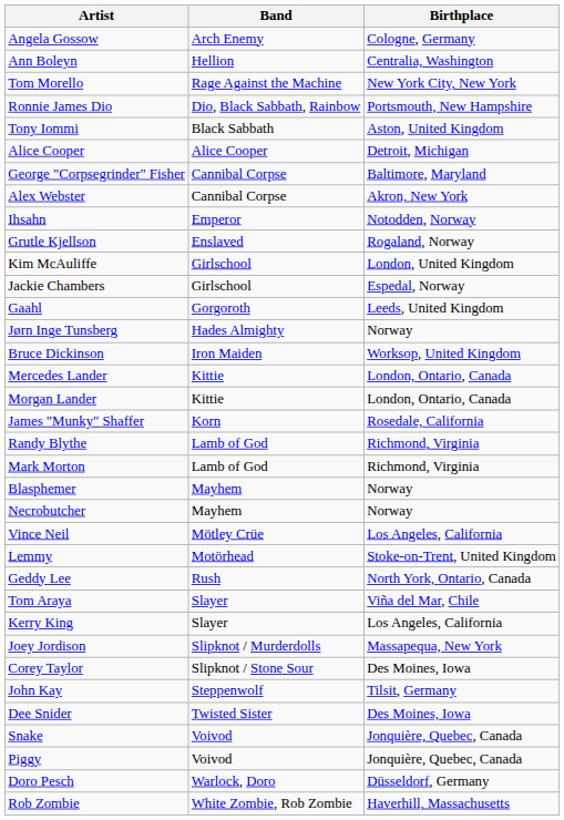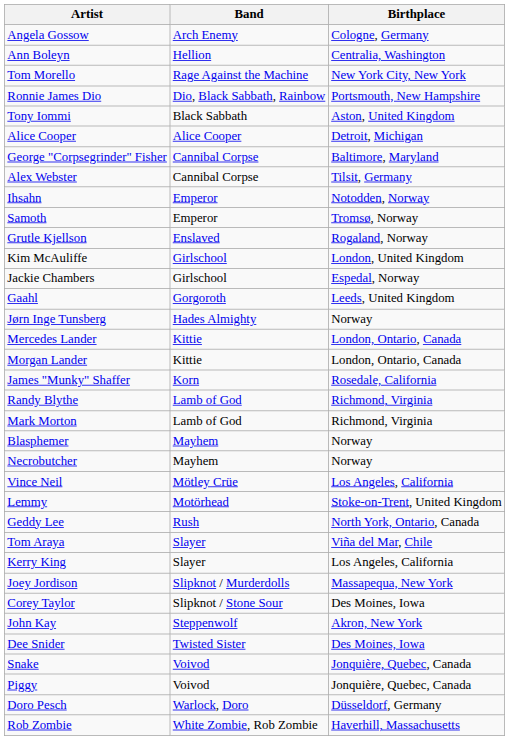 <table class="wikitable">
 <tr>
 <th>Artist</th>
 <th>Band</th>
 <th>Birthplace</th>
 </tr>
 <tr>
 <td><a href='#'>Angela Gossow</a></td>
 <td><a href='#'>Arch Enemy</a></td>
 <td><a href='#'>Cologne</a>, <a href='#'>Germany</a></td>
 </tr>
 <tr>
 <td><a href='#'>Ann Boleyn</a></td>
 <td><a href='#'>Hellion</a></td>
 <td><a href='#'>Centralia, Washington</a></td>
 </tr>
 <tr>
 <td><a href='#'>Tom Morello</a></td>
 <td><a href='#'>Rage Against the Machine</a></td>
 <td><a href='#'>New York City, New York</a></td>
 </tr>
 <tr>
 <td><a href='#'>Ronnie James Dio</a></td>
 <td><a href='#'>Dio</a>, <a href='#'>Black Sabbath</a>, <a href='#'>Rainbow</a></td>
 <td><a href='#'>Portsmouth, New Hampshire</a></td>
 </tr>
 <tr>
 <td><a href='#'>Tony Iommi</a></td>
 <td>Black Sabbath</td>
 <td><a href='#'>Aston</a>, <a href='#'>United Kingdom</a></td>
 </tr>
 <tr>
 <td><a href='#'>Alice Cooper</a></td>
 <td><a href='#'>Alice Cooper</a></td>
 <td><a href='#'>Detroit</a>, <a href='#'>Michigan</a></td>
 </tr>
 <tr>
 <td><a href='#'>George "Corpsegrinder" Fisher</a></td>
 <td><a href='#'>Cannibal Corpse</a></td>
 <td><a href='#'>Baltimore</a>, <a href='#'>Maryland</a></td>
 </tr>
 <tr>
 <td><a href='#'>Alex Webster</a></td>
 <td>Cannibal Corpse</td>
-<td><a href='#'>Akron, New York</a></td>
+<td><a href='#'>Tilsit</a>, <a href='#'>Germany</a></td>
 </tr>
 <tr>
 <td><a href='#'>Ihsahn</a></td>
 <td><a href='#'>Emperor</a></td>
 <td><a href='#'>Notodden</a>, <a href='#'>Norway</a></td>
+</tr>
+<tr>
+<td><a href='#'>Samoth</a></td>
+<td>Emperor</td>
+<td><a href='#'>Tromsø</a>, Norway</td>
 </tr>
 <tr>
 <td><a href='#'>Grutle Kjellson</a></td>
 <td><a href='#'>Enslaved</a></td>
 <td><a href='#'>Rogaland</a>, Norway</td>
 </tr>
 <tr>
 <td>Kim McAuliffe</td>
 <td><a href='#'>Girlschool</a></td>
 <td><a href='#'>London</a>, United Kingdom</td>
 </tr>
 <tr>
 <td>Jackie Chambers</td>
 <td>Girlschool</td>
 <td><a href='#'>Espedal</a>, Norway</td>
 </tr>
 <tr>
 <td><a href='#'>Gaahl</a></td>
 <td><a href='#'>Gorgoroth</a></td>
 <td><a href='#'>Leeds</a>, United Kingdom</td>
 </tr>
 <tr>
 <td><a href='#'>Jørn Inge Tunsberg</a></td>
 <td><a href='#'>Hades Almighty</a></td>
 <td>Norway</td>
-</tr>
-<tr>
-<td><a href='#'>Bruce Dickinson</a></td>
-<td><a href='#'>Iron Maiden</a></td>
-<td><a href='#'>Worksop</a>, <a href='#'>United Kingdom</a></td>
 </tr>
 <tr>
 <td><a href='#'>Mercedes Lander</a></td>
 <td><a href='#'>Kittie</a></td>
 <td><a href='#'>London, Ontario</a>, <a href='#'>Canada</a></td>
 </tr>
 <tr>
 <td><a href='#'>Morgan Lander</a></td>
 <td>Kittie</td>
 <td>London, Ontario, Canada</td>
 </tr>
 <tr>
 <td><a href='#'>James "Munky" Shaffer</a></td>
 <td><a href='#'>Korn</a></td>
 <td><a href='#'>Rosedale, California</a></td>
 </tr>
 <tr>
 <td><a href='#'>Randy Blythe</a></td>
 <td><a href='#'>Lamb of God</a></td>
 <td><a href='#'>Richmond, Virginia</a></td>
 </tr>
 <tr>
 <td><a href='#'>Mark Morton</a></td>
 <td>Lamb of God</td>
 <td>Richmond, Virginia</td>
 </tr>
 <tr>
 <td><a href='#'>Blasphemer</a></td>
 <td><a href='#'>Mayhem</a></td>
 <td>Norway</td>
 </tr>
 <tr>
 <td><a href='#'>Necrobutcher</a></td>
 <td>Mayhem</td>
 <td>Norway</td>
 </tr>
 <tr>
 <td><a href='#'>Vince Neil</a></td>
 <td><a href='#'>Mötley Crüe</a></td>
 <td><a href='#'>Los Angeles</a>, <a href='#'>California</a></td>
 </tr>
 <tr>
 <td><a href='#'>Lemmy</a></td>
 <td><a href='#'>Motörhead</a></td>
 <td><a href='#'>Stoke-on-Trent</a>, United Kingdom</td>
 </tr>
 <tr>
 <td><a href='#'>Geddy Lee</a></td>
 <td><a href='#'>Rush</a></td>
 <td><a href='#'>North York, Ontario</a>, Canada</td>
 </tr>
 <tr>
 <td><a href='#'>Tom Araya</a></td>
 <td><a href='#'>Slayer</a></td>
 <td><a href='#'>Viña del Mar</a>, <a href='#'>Chile</a></td>
 </tr>
 <tr>
 <td><a href='#'>Kerry King</a></td>
 <td>Slayer</td>
 <td>Los Angeles, California</td>
 </tr>
 <tr>
 <td><a href='#'>Joey Jordison</a></td>
 <td><a href='#'>Slipknot</a> / <a href='#'>Murderdolls</a></td>
 <td><a href='#'>Massapequa, New York</a></td>
 </tr>
 <tr>
 <td><a href='#'>Corey Taylor</a></td>
 <td>Slipknot / <a href='#'>Stone Sour</a></td>
 <td>Des Moines, Iowa</td>
 </tr>
 <tr>
 <td><a href='#'>John Kay</a></td>
 <td><a href='#'>Steppenwolf</a></td>
-<td><a href='#'>Tilsit</a>, <a href='#'>Germany</a></td>
+<td><a href='#'>Akron, New York</a></td>
 </tr>
 <tr>
 <td><a href='#'>Dee Snider</a></td>
 <td><a href='#'>Twisted Sister</a></td>
 <td><a href='#'>Des Moines, Iowa</a></td>
 </tr>
 <tr>
 <td><a href='#'>Snake</a></td>
 <td><a href='#'>Voivod</a></td>
 <td><a href='#'>Jonquière, Quebec</a>, Canada</td>
 </tr>
 <tr>
 <td><a href='#'>Piggy</a></td>
 <td>Voivod</td>
 <td>Jonquière, Quebec, Canada</td>
 </tr>
 <tr>
 <td><a href='#'>Doro Pesch</a></td>
 <td><a href='#'>Warlock</a>, <a href='#'>Doro</a></td>
 <td><a href='#'>Düsseldorf</a>, Germany</td>
 </tr>
 <tr>
 <td><a href='#'>Rob Zombie</a></td>
 <td><a href='#'>White Zombie</a>, Rob Zombie</td>
 <td><a href='#'>Haverhill, Massachusetts</a></td>
 </tr>
 </table>
